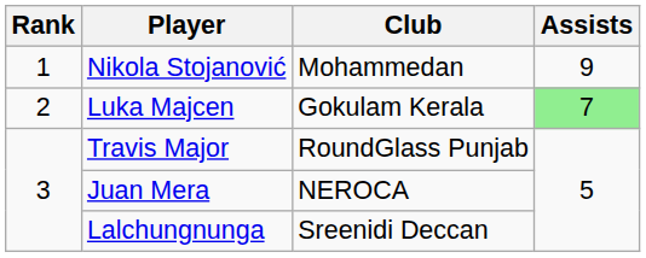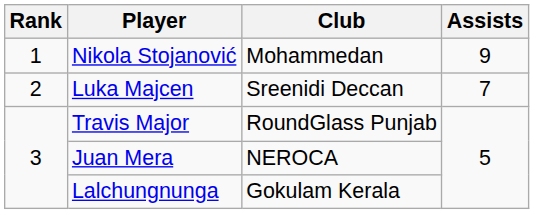 <table class="wikitable">
 <tr>
 <th>Rank</th>
 <th>Player</th>
 <th>Club</th>
 <th>Assists</th>
 </tr>
 <tr>
 <td rowspan="1" align="center">1</td>
 <td align="Left"> <a href='#'>Nikola Stojanović</a></td>
 <td align="Left">Mohammedan</td>
 <td rowspan="1" align="center">9</td>
 </tr>
 <tr>
 <td rowspan="1" align="center">2</td>
 <td align="Left"> <a href='#'>Luka Majcen</a></td>
-<td align="Left">Gokulam Kerala</td>
-<td rowspan="1" align="center" style="background: lightgreen;">7</td>
+<td align="Left">Sreenidi Deccan</td>
+<td rowspan="1" align="center">7</td>
 </tr>
 <tr>
 <td rowspan="3" align="center">3</td>
 <td align="Left"> <a href='#'>Travis Major</a></td>
 <td align="Left">RoundGlass Punjab</td>
 <td rowspan="3" align="center">5</td>
 </tr>
 <tr>
 <td align="Left"> <a href='#'>Juan Mera</a></td>
 <td align="Left">NEROCA</td>
 </tr>
 <tr>
 <td align="Left"> <a href='#'>Lalchungnunga</a></td>
-<td align="Left">Sreenidi Deccan</td>
+<td align="Left">Gokulam Kerala</td>
 </tr>
 </table>
